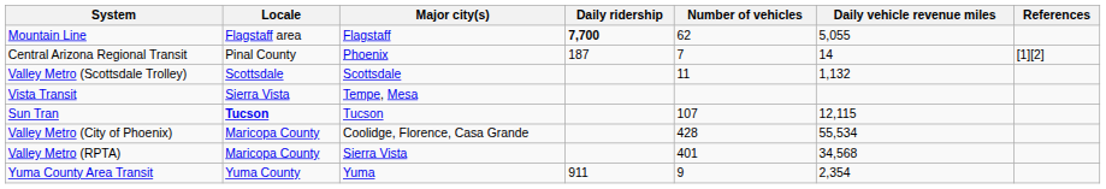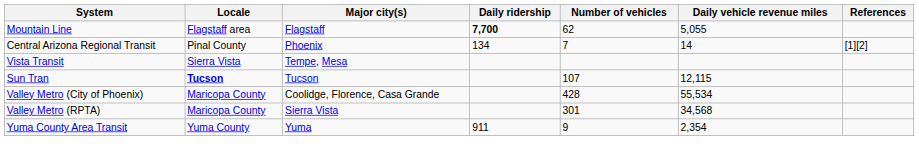 <table class="wikitable sortable" style="font-size: 90%; width: 100%">
 <tr>
 <th>System</th>
 <th>Locale</th>
 <th>Major city(s)</th>
 <th>Daily ridership</th>
 <th>Number of vehicles</th>
 <th>Daily vehicle revenue miles</th>
 <th>References</th>
 </tr>
 <tr>
 <td><a href='#'>Mountain Line</a></td>
 <td><a href='#'>Flagstaff</a> area</td>
 <td><a href='#'>Flagstaff</a></td>
 <td><strong>7,700</strong></td>
 <td>62</td>
 <td>5,055</td>
 <td></td>
 </tr>
 <tr>
 <td>Central Arizona Regional Transit</td>
 <td>Pinal County</td>
 <td><a href='#'>Phoenix</a></td>
-<td>187</td>
+<td>134</td>
 <td>7</td>
 <td>14</td>
 <td>[1][2]</td>
-</tr>
-<tr>
-<td><a href='#'>Valley Metro</a> (Scottsdale Trolley)</td>
-<td><a href='#'>Scottsdale</a></td>
-<td><a href='#'>Scottsdale</a></td>
-<td></td>
-<td>11</td>
-<td>1,132</td>
-<td></td>
 </tr>
 <tr>
 <td><a href='#'>Vista Transit</a></td>
 <td><a href='#'>Sierra Vista</a></td>
 <td><a href='#'>Tempe</a>, <a href='#'>Mesa</a></td>
 <td></td>
 <td></td>
 <td></td>
 <td></td>
 </tr>
 <tr>
 <td><a href='#'>Sun Tran</a></td>
 <td><strong><a href='#'>Tucson</a></strong></td>
 <td><a href='#'>Tucson</a></td>
 <td></td>
 <td>107</td>
 <td>12,115</td>
 <td></td>
 </tr>
 <tr>
 <td><a href='#'>Valley Metro</a> (City of Phoenix)</td>
 <td><a href='#'>Maricopa County</a></td>
 <td>Coolidge, Florence, Casa Grande</td>
 <td></td>
 <td>428</td>
 <td>55,534</td>
 <td></td>
 </tr>
 <tr>
 <td><a href='#'>Valley Metro</a> (RPTA)</td>
 <td><a href='#'>Maricopa County</a></td>
 <td><a href='#'>Sierra Vista</a></td>
 <td></td>
-<td>401</td>
+<td>301</td>
 <td>34,568</td>
 <td></td>
 </tr>
 <tr>
 <td><a href='#'>Yuma County Area Transit</a></td>
 <td><a href='#'>Yuma County</a></td>
 <td><a href='#'>Yuma</a></td>
 <td>911</td>
 <td>9</td>
 <td>2,354</td>
 <td></td>
 </tr>
 </table>
